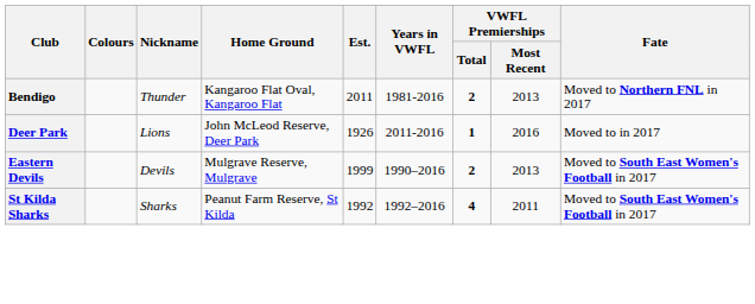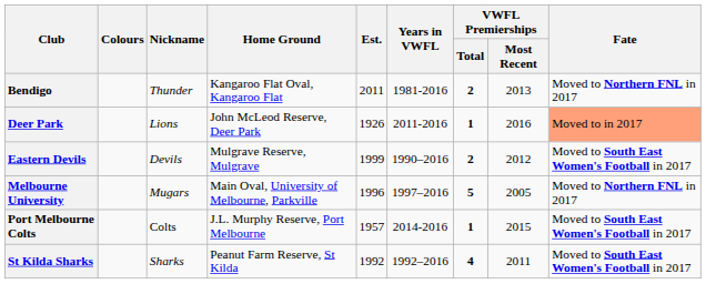 <table class="wikitable sortable" style="text-align:center; width:100%">
 <tr>
 <th rowspan="2">Club</th>
 <th rowspan="2">Colours</th>
 <th rowspan="2">Nickname</th>
 <th rowspan="2">Home Ground</th>
 <th rowspan="2">Est.</th>
 <th rowspan="2">Years in VWFL</th>
 <th colspan="2">VWFL Premierships</th>
 <th rowspan="2">Fate</th>
 </tr>
 <tr>
 <th>Total</th>
 <th>Most Recent</th>
 </tr>
 <tr>
 <th style="text-align:left">Bendigo</th>
 <td></td>
 <td align="left"><em>Thunder</em></td>
 <td align="left">Kangaroo Flat Oval, <a href='#'>Kangaroo Flat</a></td>
 <td>2011</td>
 <td>1981-2016</td>
 <td><strong>2</strong></td>
 <td>2013</td>
 <td align="left">Moved to <a href='#'><strong>Northern FNL</strong></a> in 2017</td>
 </tr>
 <tr>
 <th style="text-align:left"><a href='#'>Deer Park</a></th>
 <td></td>
 <td align="left"><em>Lions</em></td>
 <td align="left">John McLeod Reserve, <a href='#'>Deer Park</a></td>
 <td>1926</td>
 <td>2011-2016</td>
 <td><strong>1</strong></td>
 <td>2016</td>
-<td align="left">Moved to <strong></strong> in 2017</td>
+<td align="left" style="background: lightsalmon;">Moved to <strong></strong> in 2017</td>
 </tr>
 <tr>
 <th style="text-align:left"><a href='#'>Eastern Devils</a> </th>
 <td></td>
 <td align="left"><em>Devils</em></td>
 <td align="left">Mulgrave Reserve, <a href='#'>Mulgrave</a></td>
 <td>1999</td>
 <td>1990–2016</td>
 <td><strong>2</strong></td>
-<td>2013</td>
+<td>2012</td>
+<td align="left">Moved to <a href='#'><strong>South East Women's Football</strong></a> in 2017</td>
+</tr>
+<tr>
+<th style="text-align:left"><a href='#'>Melbourne University</a></th>
+<td></td>
+<td align="left"><em>Mugars</em></td>
+<td align="left">Main Oval, <a href='#'>University of Melbourne</a>, <a href='#'>Parkville</a></td>
+<td>1996</td>
+<td>1997–2016</td>
+<td><strong>5</strong></td>
+<td>2005</td>
+<td align="left">Moved to <a href='#'><strong>Northern FNL</strong></a> in 2017</td>
+</tr>
+<tr>
+<th style="text-align:left">Port Melbourne Colts</th>
+<td></td>
+<td align="left">Colts</td>
+<td align="left">J.L. Murphy Reserve, <a href='#'>Port Melbourne</a></td>
+<td>1957</td>
+<td>2014-2016</td>
+<td><strong>1</strong></td>
+<td>2015</td>
 <td align="left">Moved to <a href='#'><strong>South East Women's Football</strong></a> in 2017</td>
 </tr>
 <tr>
 <th style="text-align:left"><a href='#'>St Kilda Sharks</a></th>
 <td></td>
 <td align="left"><em>Sharks</em></td>
 <td align="left">Peanut Farm Reserve, <a href='#'>St Kilda</a></td>
 <td>1992</td>
 <td>1992–2016</td>
 <td><strong>4</strong></td>
 <td>2011</td>
 <td align="left">Moved to <a href='#'><strong>South East Women's Football</strong></a> in 2017</td>
 </tr>
 </table>
